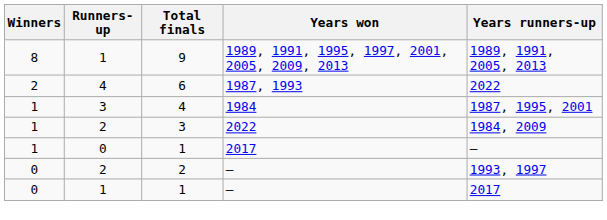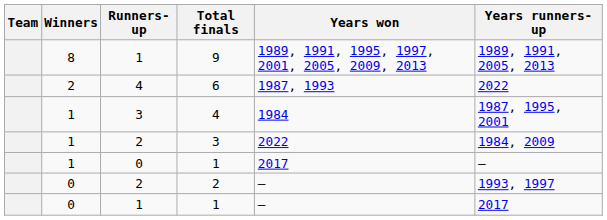 <table class="sortable wikitable plainrowheaders" style="text-align:center">
 <tr>
+<th scope="col">Team</th>
 <th scope="col">Winners</th>
 <th scope="col">Runners-up</th>
 <th scope="col">Total finals</th>
 <th class="unsortable" scope="col">Years won</th>
 <th class="unsortable" scope="col">Years runners-up</th>
 </tr>
 <tr>
+<th scope="row" align=left></th>
 <td>8</td>
 <td>1</td>
 <td>9</td>
 <td align=left><a href='#'>1989</a>, <a href='#'>1991</a>, <a href='#'>1995</a>, <a href='#'>1997</a>, <a href='#'>2001</a>, <a href='#'>2005</a>, <a href='#'>2009</a>, <a href='#'>2013</a></td>
 <td align=left><a href='#'>1989</a>, <a href='#'>1991</a>, <a href='#'>2005</a>, <a href='#'>2013</a></td>
 </tr>
 <tr>
+<th scope="row" align=left></th>
 <td>2</td>
 <td>4</td>
 <td>6</td>
 <td align=left><a href='#'>1987</a>, <a href='#'>1993</a></td>
 <td align=left><a href='#'>2022</a></td>
 </tr>
 <tr>
+<th scope="row" align=left></th>
 <td>1</td>
 <td>3</td>
 <td>4</td>
 <td align=left><a href='#'>1984</a></td>
 <td align=left><a href='#'>1987</a>, <a href='#'>1995</a>, <a href='#'>2001</a></td>
 </tr>
 <tr>
+<th scope="row" align=left></th>
 <td>1</td>
 <td>2</td>
 <td>3</td>
 <td align=left><a href='#'>2022</a></td>
 <td align=left><a href='#'>1984</a>, <a href='#'>2009</a></td>
 </tr>
 <tr>
+<th scope="row" align=left></th>
 <td>1</td>
 <td>0</td>
 <td>1</td>
 <td align=left><a href='#'>2017</a></td>
 <td align=left>–</td>
 </tr>
 <tr>
+<th scope="row" align=left></th>
 <td>0</td>
 <td>2</td>
 <td>2</td>
 <td align=left>–</td>
 <td align=left><a href='#'>1993</a>, <a href='#'>1997</a></td>
 </tr>
 <tr>
+<th scope="row" align=left></th>
 <td>0</td>
 <td>1</td>
 <td>1</td>
 <td align=left>–</td>
 <td align=left><a href='#'>2017</a></td>
 </tr>
 </table>
